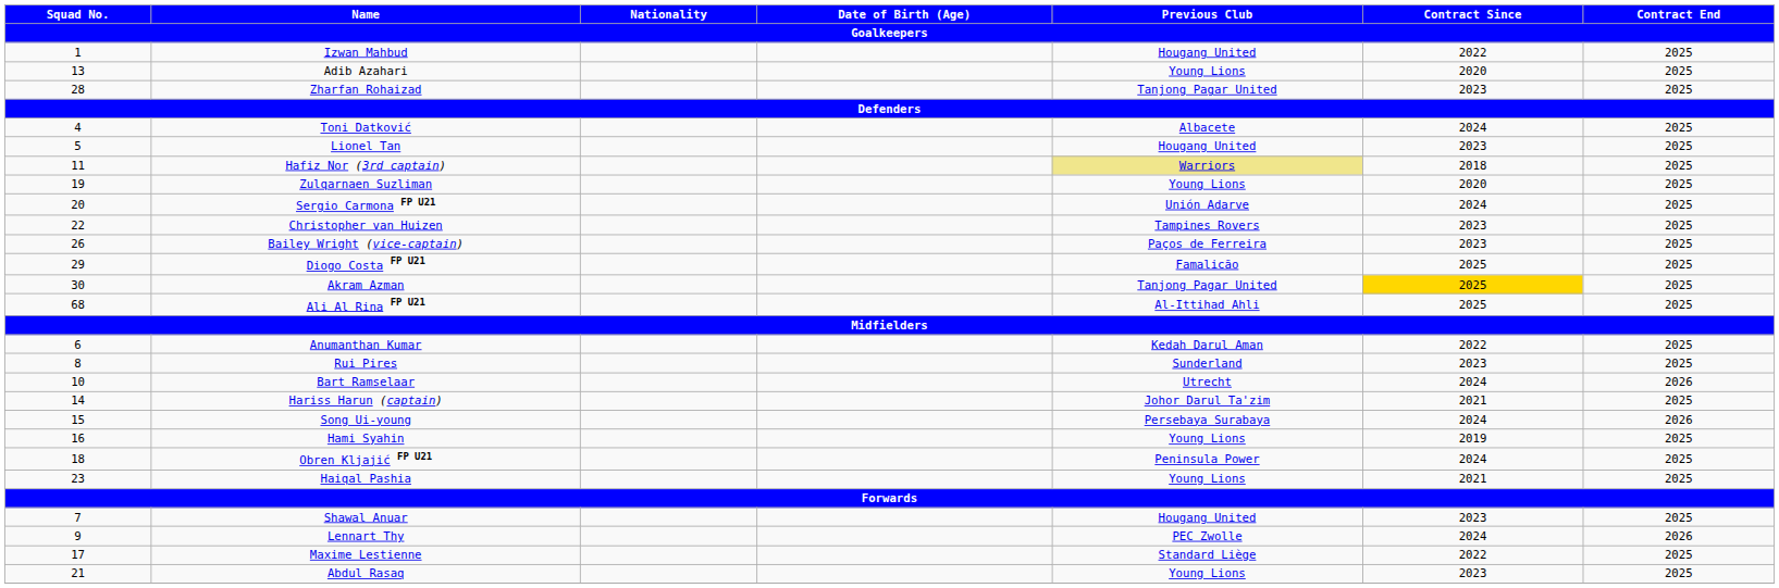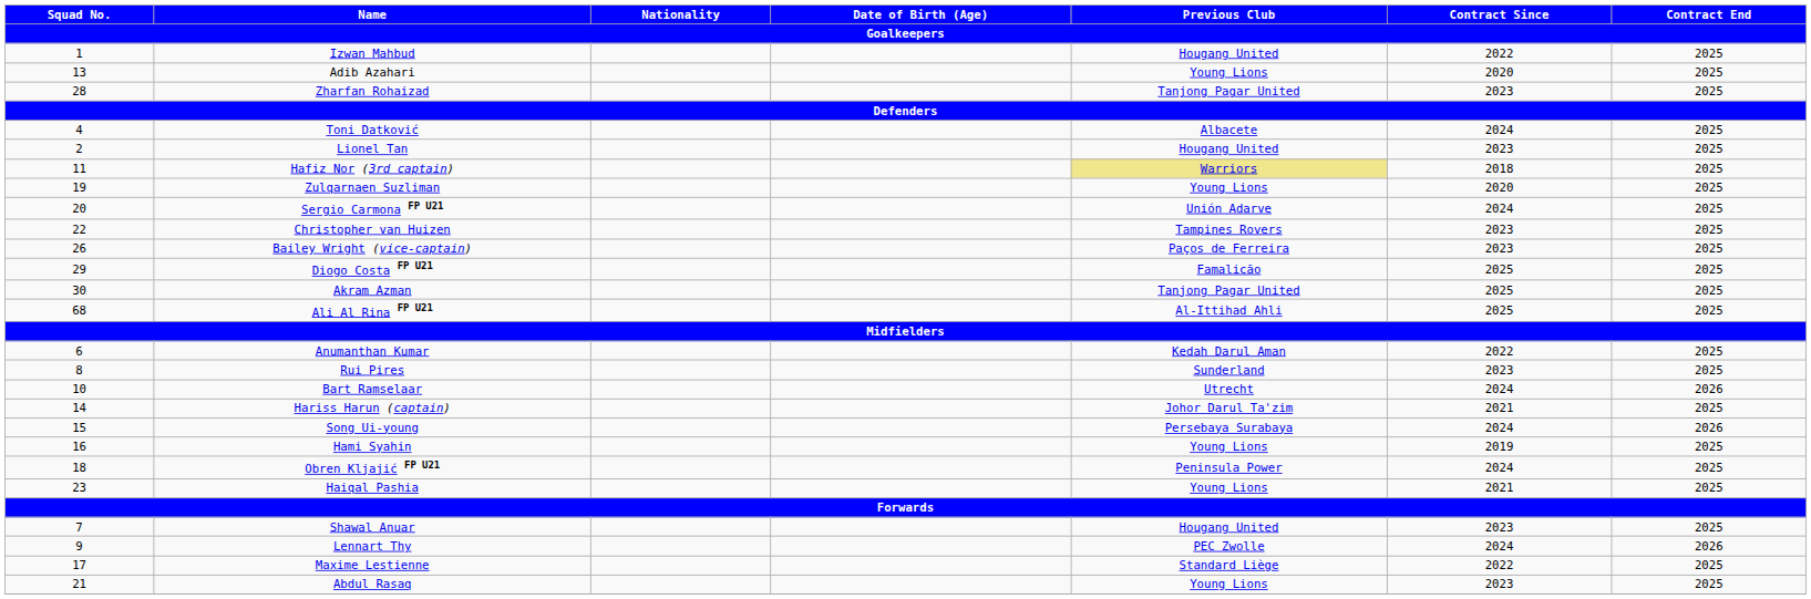 <table class="wikitable" style="text-align:center; font-size:100%; width:100%;">
 <tr>
 <th style="background:Blue; color:white; text-align:center;">Squad No.</th>
 <th style="background:Blue; color:white; text-align:center;">Name</th>
 <th style="background:Blue; color:white; text-align:center;">Nationality</th>
 <th style="background:Blue; color:white; text-align:center;">Date of Birth (Age)</th>
 <th style="background:Blue; color:white; text-align:center;">Previous Club</th>
 <th style="background:Blue; color:white; text-align:center;">Contract Since</th>
 <th style="background:Blue; color:white; text-align:center;">Contract End</th>
 </tr>
 <tr>
 <th colspan="8" style="background:blue; color:white; text-align:center">Goalkeepers</th>
 </tr>
 <tr>
 <td>1</td>
 <td><a href='#'>Izwan Mahbud</a></td>
 <td></td>
 <td></td>
 <td> <a href='#'>Hougang United</a></td>
 <td>2022</td>
 <td>2025</td>
 </tr>
 <tr>
 <td>13</td>
 <td>Adib Azahari</td>
 <td></td>
 <td></td>
 <td> <a href='#'>Young Lions</a></td>
 <td>2020</td>
 <td>2025</td>
 </tr>
 <tr>
 <td>28</td>
 <td><a href='#'>Zharfan Rohaizad</a></td>
 <td></td>
 <td></td>
 <td> <a href='#'>Tanjong Pagar United</a></td>
 <td>2023</td>
 <td>2025</td>
 </tr>
 <tr>
 <th colspan="8" style="background:blue; color:white; text-align:center">Defenders</th>
 </tr>
 <tr>
 <td>4</td>
 <td><a href='#'>Toni Datković</a></td>
 <td></td>
 <td></td>
 <td> <a href='#'>Albacete</a></td>
 <td>2024</td>
 <td>2025</td>
 </tr>
 <tr>
-<td>5</td>
+<td>2</td>
 <td><a href='#'>Lionel Tan</a></td>
 <td></td>
 <td></td>
 <td> <a href='#'>Hougang United</a></td>
 <td>2023</td>
 <td>2025</td>
 </tr>
 <tr>
 <td>11</td>
 <td><a href='#'>Hafiz Nor</a> <em>(<a href='#'>3rd captain</a>)</em></td>
 <td></td>
 <td></td>
 <td style="background: khaki;"> <a href='#'>Warriors</a></td>
 <td>2018</td>
 <td>2025</td>
 </tr>
 <tr>
 <td>19</td>
 <td><a href='#'>Zulqarnaen Suzliman</a></td>
 <td></td>
 <td></td>
 <td> <a href='#'>Young Lions</a></td>
 <td>2020</td>
 <td>2025</td>
 </tr>
 <tr>
 <td>20</td>
 <td><a href='#'>Sergio Carmona</a> <sup><strong>FP U21</strong></sup></td>
 <td></td>
 <td></td>
 <td> <a href='#'>Unión Adarve</a></td>
 <td>2024</td>
 <td>2025</td>
 </tr>
 <tr>
 <td>22</td>
 <td><a href='#'>Christopher van Huizen</a></td>
 <td></td>
 <td></td>
 <td> <a href='#'>Tampines Rovers</a></td>
 <td>2023</td>
 <td>2025</td>
 </tr>
 <tr>
 <td>26</td>
 <td><a href='#'>Bailey Wright</a> <em>(<a href='#'>vice-captain</a>)</em></td>
 <td></td>
 <td></td>
 <td> <a href='#'>Paços de Ferreira</a></td>
 <td>2023</td>
 <td>2025</td>
 </tr>
 <tr>
 <td>29</td>
 <td><a href='#'>Diogo Costa</a> <sup><strong>FP U21</strong></sup></td>
 <td></td>
 <td></td>
 <td> <a href='#'>Famalicão</a></td>
 <td>2025</td>
 <td>2025</td>
 </tr>
 <tr>
 <td>30</td>
 <td><a href='#'>Akram Azman</a></td>
 <td></td>
 <td></td>
 <td> <a href='#'>Tanjong Pagar United</a></td>
-<td style="background: gold;">2025</td>
+<td>2025</td>
 <td>2025</td>
 </tr>
 <tr>
 <td>68</td>
 <td><a href='#'>Ali Al Rina</a> <sup><strong>FP U21</strong></sup></td>
 <td></td>
 <td></td>
 <td> <a href='#'>Al-Ittihad Ahli</a></td>
 <td>2025</td>
 <td>2025</td>
 </tr>
 <tr>
 <th colspan="8" style="background:blue; color:white; text-align:center">Midfielders</th>
 </tr>
 <tr>
 <td>6</td>
 <td><a href='#'>Anumanthan Kumar</a></td>
 <td></td>
 <td></td>
 <td> <a href='#'>Kedah Darul Aman</a></td>
 <td>2022</td>
 <td>2025</td>
 </tr>
 <tr>
 <td>8</td>
 <td><a href='#'>Rui Pires</a></td>
 <td></td>
 <td></td>
 <td> <a href='#'>Sunderland</a></td>
 <td>2023</td>
 <td>2025</td>
 </tr>
 <tr>
 <td>10</td>
 <td><a href='#'>Bart Ramselaar</a></td>
 <td></td>
 <td></td>
 <td> <a href='#'>Utrecht</a></td>
 <td>2024</td>
 <td>2026</td>
 </tr>
 <tr>
 <td>14</td>
 <td><a href='#'>Hariss Harun</a> <em>(<a href='#'>captain</a>)</em></td>
 <td></td>
 <td></td>
 <td> <a href='#'>Johor Darul Ta'zim</a></td>
 <td>2021</td>
 <td>2025</td>
 </tr>
 <tr>
 <td>15</td>
 <td><a href='#'>Song Ui-young</a></td>
 <td></td>
 <td></td>
 <td> <a href='#'>Persebaya Surabaya</a></td>
 <td>2024</td>
 <td>2026</td>
 </tr>
 <tr>
 <td>16</td>
 <td><a href='#'>Hami Syahin</a></td>
 <td></td>
 <td></td>
 <td> <a href='#'>Young Lions</a></td>
 <td>2019</td>
 <td>2025</td>
 </tr>
 <tr>
 <td>18</td>
 <td><a href='#'>Obren Kljajić</a> <sup><strong>FP U21</strong></sup></td>
 <td></td>
 <td></td>
 <td> <a href='#'>Peninsula Power</a></td>
 <td>2024</td>
 <td>2025</td>
 </tr>
 <tr>
 <td>23</td>
 <td><a href='#'>Haiqal Pashia</a></td>
 <td></td>
 <td></td>
 <td> <a href='#'>Young Lions</a></td>
 <td>2021</td>
 <td>2025</td>
 </tr>
 <tr>
 <th colspan="8" style="background:blue; color:white; text-align:center">Forwards</th>
 </tr>
 <tr>
 <td>7</td>
 <td><a href='#'>Shawal Anuar</a></td>
 <td></td>
 <td></td>
 <td> <a href='#'>Hougang United</a></td>
 <td>2023</td>
 <td>2025</td>
 </tr>
 <tr>
 <td>9</td>
 <td><a href='#'>Lennart Thy</a></td>
 <td></td>
 <td></td>
 <td> <a href='#'>PEC Zwolle</a></td>
 <td>2024</td>
 <td>2026</td>
 </tr>
 <tr>
 <td>17</td>
 <td><a href='#'>Maxime Lestienne</a></td>
 <td></td>
 <td></td>
 <td> <a href='#'>Standard Liège</a></td>
 <td>2022</td>
 <td>2025</td>
 </tr>
 <tr>
 <td>21</td>
 <td><a href='#'>Abdul Rasaq</a></td>
 <td></td>
 <td></td>
 <td> <a href='#'>Young Lions</a></td>
 <td>2023</td>
 <td>2025</td>
 </tr>
 <tr>
 </tr>
 </table>
